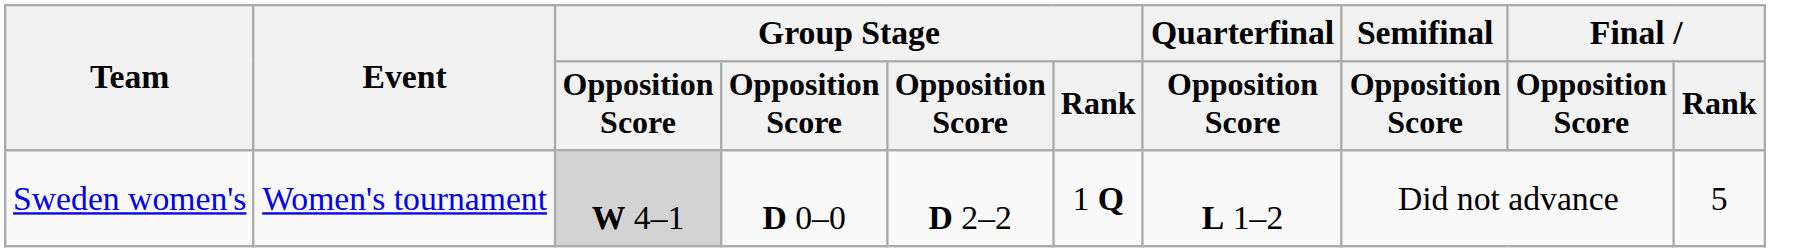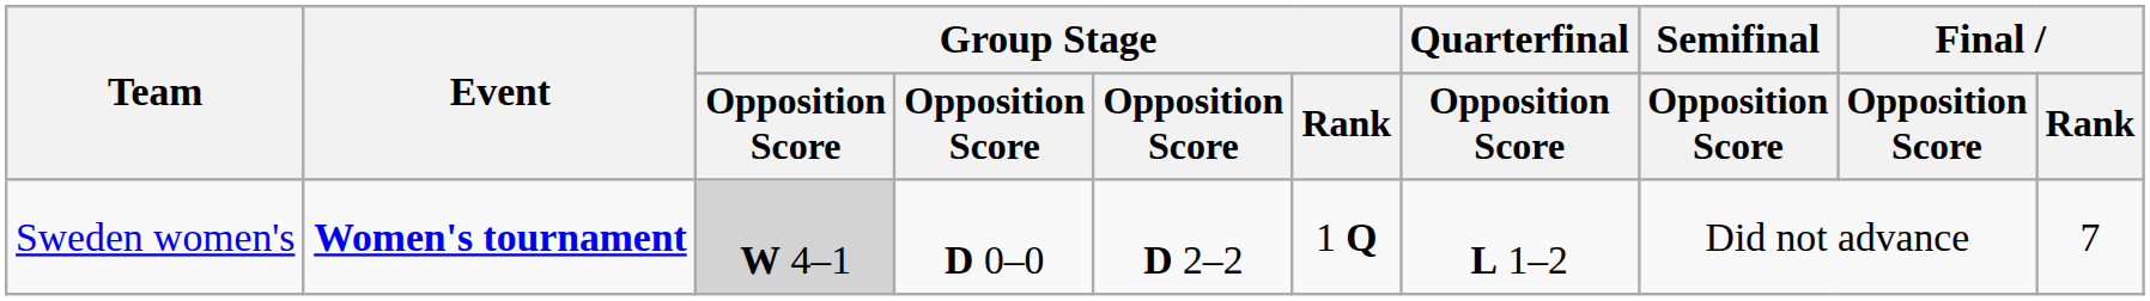 <table class="wikitable" style="font-size:90%">
 <tr>
 <th rowspan=2>Team</th>
 <th rowspan=2>Event</th>
 <th colspan=4>Group Stage</th>
 <th>Quarterfinal</th>
 <th>Semifinal</th>
 <th colspan=2>Final / </th>
 </tr>
 <tr style="font-size:95%">
 <th>Opposition<br>Score</th>
 <th>Opposition<br>Score</th>
 <th>Opposition<br>Score</th>
 <th>Rank</th>
 <th>Opposition<br>Score</th>
 <th>Opposition<br>Score</th>
 <th>Opposition<br>Score</th>
 <th>Rank</th>
 </tr>
 <tr align=center>
 <td align=left><a href='#'>Sweden women's</a></td>
-<td align=left><a href='#'>Women's tournament</a></td>
+<td align=left><strong><a href='#'>Women's tournament</a></strong></td>
 <td style="background: lightgrey;"><br><strong>W</strong> 4–1</td>
 <td><br><strong>D</strong> 0–0</td>
 <td><br><strong>D</strong> 2–2</td>
 <td>1 <strong>Q</strong></td>
 <td><br><strong>L</strong> 1–2</td>
 <td colspan=2>Did not advance</td>
-<td>5</td>
+<td>7</td>
 </tr>
 </table>
